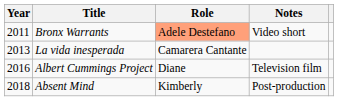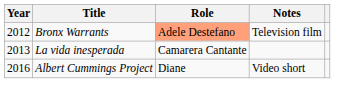 <table class="wikitable sortable">
 <tr>
 <th>Year</th>
 <th>Title</th>
 <th>Role</th>
 <th>Notes</th>
 <th></th>
 </tr>
 <tr>
-<td>2011</td>
+<td>2012</td>
 <td><em>Bronx Warrants</em></td>
 <td style="background: lightsalmon;">Adele Destefano</td>
-<td>Video short</td>
+<td>Television film</td>
 <td></td>
 </tr>
 <tr>
 <td>2013</td>
 <td><em>La vida inesperada</em></td>
 <td>Camarera Cantante</td>
 <td></td>
 <td></td>
 </tr>
 <tr>
 <td>2016</td>
 <td><em>Albert Cummings Project</em></td>
 <td>Diane</td>
-<td>Television film</td>
-<td></td>
-</tr>
-<tr>
-<td>2018</td>
-<td><em>Absent Mind</em></td>
-<td>Kimberly</td>
-<td>Post-production</td>
+<td>Video short</td>
 <td></td>
 </tr>
 </table>
